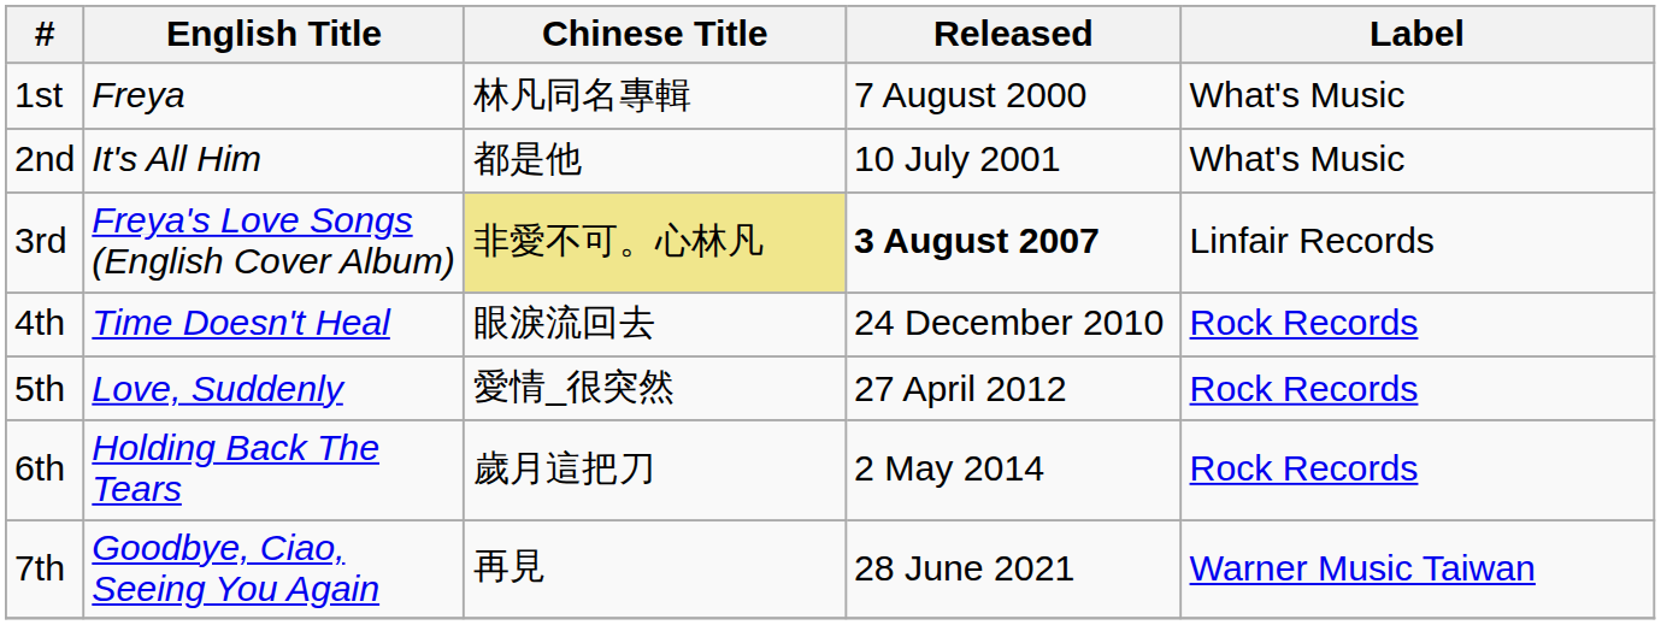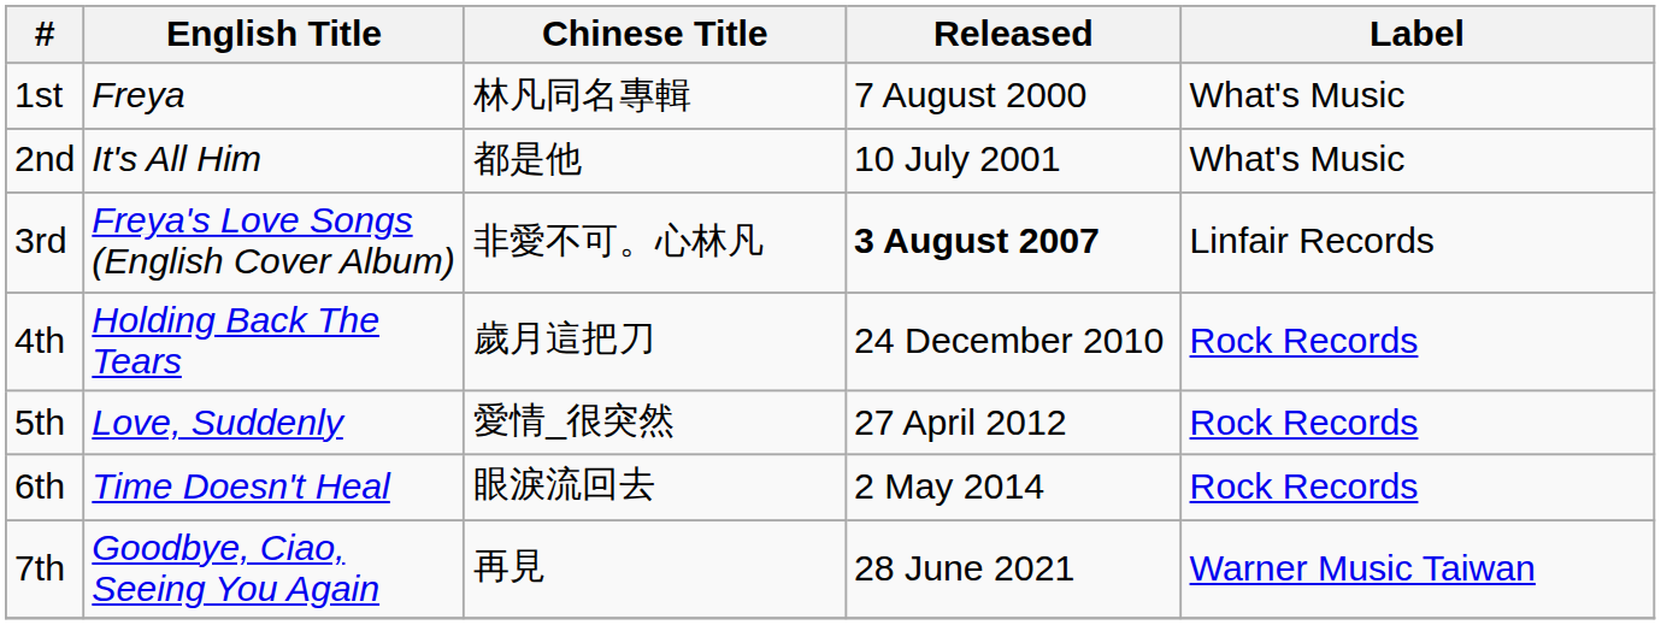 <table class="wikitable">
 <tr>
 <th>#</th>
 <th width="160px">English Title</th>
 <th width="160px">Chinese Title</th>
 <th width="140px">Released</th>
 <th width="200px">Label</th>
 </tr>
 <tr>
 <td>1st</td>
 <td><em>Freya</em></td>
 <td>林凡同名專輯</td>
 <td>7 August 2000</td>
 <td>What's Music</td>
 </tr>
 <tr>
 <td>2nd</td>
 <td><em>It's All Him</em></td>
 <td>都是他</td>
 <td>10 July 2001</td>
 <td>What's Music</td>
 </tr>
 <tr>
 <td>3rd</td>
 <td><em><a href='#'>Freya's Love Songs</a> (English Cover Album)</em></td>
-<td style="background: khaki;">非愛不可。心林凡</td>
+<td>非愛不可。心林凡</td>
 <td><strong>3 August 2007</strong></td>
 <td>Linfair Records</td>
 </tr>
 <tr>
 <td>4th</td>
-<td><em><a href='#'>Time Doesn't Heal</a></em></td>
-<td>眼淚流回去</td>
+<td><em><a href='#'>Holding Back The Tears</a></em></td>
+<td>歲月這把刀</td>
 <td>24 December 2010</td>
 <td><a href='#'>Rock Records</a></td>
 </tr>
 <tr>
 <td>5th</td>
 <td><em><a href='#'>Love, Suddenly</a></em></td>
 <td>愛情_很突然</td>
 <td>27 April 2012</td>
 <td><a href='#'>Rock Records</a></td>
 </tr>
 <tr>
 <td>6th</td>
-<td><em><a href='#'>Holding Back The Tears</a></em></td>
-<td>歲月這把刀</td>
+<td><em><a href='#'>Time Doesn't Heal</a></em></td>
+<td>眼淚流回去</td>
 <td>2 May 2014</td>
 <td><a href='#'>Rock Records</a></td>
 </tr>
 <tr>
 <td>7th</td>
 <td><em><a href='#'>Goodbye, Ciao, Seeing You Again</a></em></td>
 <td>再見</td>
 <td>28 June 2021</td>
 <td><a href='#'>Warner Music Taiwan</a></td>
 </tr>
 <tr>
 </tr>
 </table>
